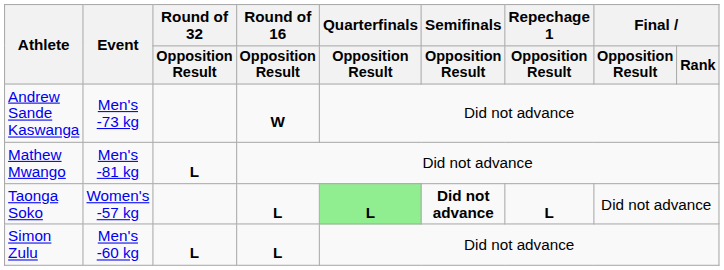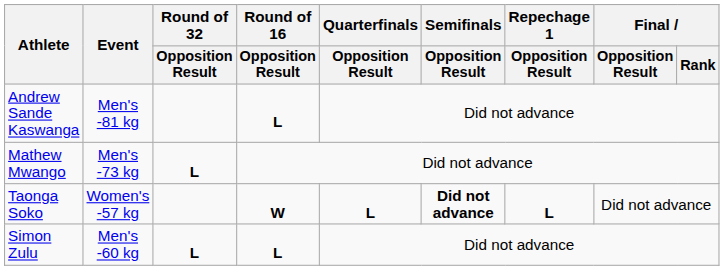 <table class="wikitable" style="font-size:90%">
 <tr>
 <th rowspan="2">Athlete</th>
 <th rowspan="2">Event</th>
 <th>Round of 32</th>
 <th>Round of 16</th>
 <th>Quarterfinals</th>
 <th>Semifinals</th>
 <th>Repechage 1</th>
 <th colspan=2>Final / </th>
 </tr>
 <tr style="font-size:95%">
 <th>Opposition<br>Result</th>
 <th>Opposition<br>Result</th>
 <th>Opposition<br>Result</th>
 <th>Opposition<br>Result</th>
 <th>Opposition<br>Result</th>
 <th>Opposition<br>Result</th>
 <th>Rank</th>
 </tr>
 <tr align=center>
 <td align=left><a href='#'>Andrew Sande Kaswanga</a></td>
-<td><a href='#'>Men's -73 kg</a></td>
+<td><a href='#'>Men's -81 kg</a></td>
 <td></td>
-<td><br><strong>W</strong></td>
+<td><br><strong>L</strong></td>
 <td colspan=5>Did not advance</td>
 </tr>
 <tr align=center>
 <td align=left><a href='#'>Mathew Mwango</a></td>
-<td><a href='#'>Men's -81 kg</a></td>
+<td><a href='#'>Men's -73 kg</a></td>
 <td><br><strong>L</strong></td>
 <td colspan=7>Did not advance</td>
 </tr>
 <tr align=center>
 <td align=left><a href='#'>Taonga Soko</a></td>
 <td><a href='#'>Women's -57 kg</a></td>
 <td></td>
+<td><br><strong>W</strong></td>
 <td><br><strong>L</strong></td>
-<td style="background: lightgreen;"><br><strong>L</strong></td>
 <td><strong>Did not advance</strong></td>
 <td><br><strong>L</strong></td>
 <td colspan=2>Did not advance</td>
 </tr>
 <tr align=center>
 <td align=left><a href='#'>Simon Zulu</a></td>
 <td><a href='#'>Men's -60 kg</a></td>
 <td><br><strong>L</strong></td>
 <td><br><strong>L</strong></td>
 <td colspan=5>Did not advance</td>
 </tr>
 </table>
